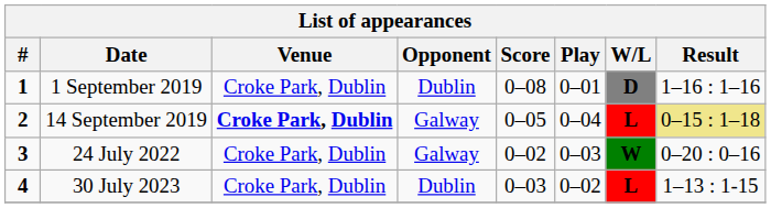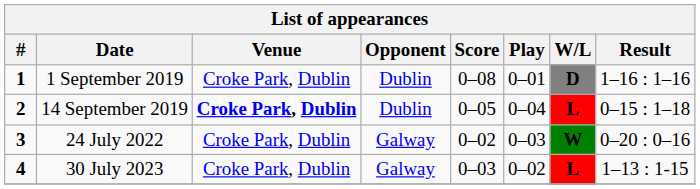 <table class="wikitable" style="text-align:center"|border=1 cellpadding=3 width= style="margin-left:1em; color: black; border-collapse: collapse;">
 <tr align="center" bgcolor=>
 <th colspan="8"><strong>List of appearances</strong></th>
 </tr>
 <tr align="center" bgcolor=>
 <th width=20 style="text-align: center;">#</th>
 <th>Date</th>
 <th>Venue</th>
 <th>Opponent</th>
 <th>Score</th>
 <th>Play</th>
 <th>W/L</th>
 <th>Result</th>
 </tr>
 <tr>
 <td style="text-align: center;" bgcolor=><strong>1</strong></td>
 <td style="text-align: center;">1 September 2019</td>
 <td style="text-align: center;"><a href='#'>Croke Park</a>, <a href='#'>Dublin</a></td>
 <td style="text-align: center;"><a href='#'>Dublin</a></td>
 <td style="text-align: center;">0–08</td>
 <td style="text-align: center;">0–01</td>
 <td width=20 style="text-align: center;" bgcolor="grey"><strong>D</strong></td>
 <td style="text-align: center;">1–16 : 1–16</td>
 </tr>
 <tr>
 <td style="text-align: center;" bgcolor=><strong>2</strong></td>
 <td style="text-align: center;">14 September 2019</td>
 <td style="text-align: center;"><strong><a href='#'>Croke Park</a>, <a href='#'>Dublin</a></strong></td>
-<td style="text-align: center;"><a href='#'>Galway</a></td>
+<td style="text-align: center;"><a href='#'>Dublin</a></td>
 <td style="text-align: center;">0–05</td>
 <td style="text-align: center;">0–04</td>
 <td width=20 style="text-align: center;" bgcolor="red"><strong>L</strong></td>
-<td style="background: khaki; text-align: center;">0–15 : 1–18</td>
+<td style="text-align: center;">0–15 : 1–18</td>
 </tr>
 <tr>
 <td style="text-align: center;" bgcolor=><strong>3</strong></td>
 <td style="text-align: center;">24 July 2022</td>
 <td style="text-align: center;"><a href='#'>Croke Park</a>, <a href='#'>Dublin</a></td>
 <td style="text-align: center;"><a href='#'>Galway</a></td>
 <td style="text-align: center;">0–02</td>
 <td style="text-align: center;">0–03</td>
 <td width=20 style="text-align: center;" bgcolor="green"><strong>W</strong></td>
 <td style="text-align: center;">0–20 : 0–16</td>
 </tr>
 <tr>
 <td style="text-align: center;" bgcolor=><strong>4</strong></td>
 <td style="text-align: center;">30 July 2023</td>
 <td style="text-align: center;"><a href='#'>Croke Park</a>, <a href='#'>Dublin</a></td>
-<td style="text-align: center;"><a href='#'>Dublin</a></td>
+<td style="text-align: center;"><a href='#'>Galway</a></td>
 <td style="text-align: center;">0–03</td>
 <td style="text-align: center;">0–02</td>
 <td width=20 style="text-align: center;" bgcolor="red"><strong>L</strong></td>
 <td style="text-align: center;">1–13 : 1-15</td>
 </tr>
 <tr>
 </tr>
 </table>
